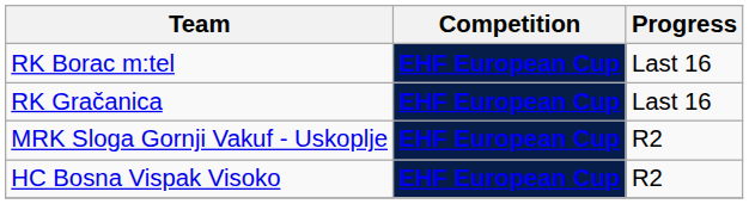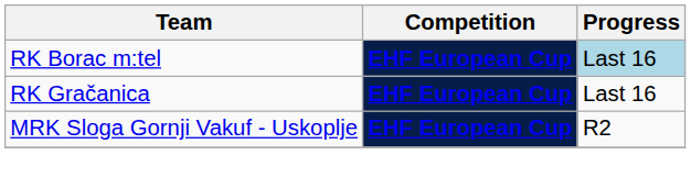 <table class="wikitable sortable">
 <tr>
 <th>Team</th>
 <th>Competition</th>
 <th>Progress</th>
 </tr>
 <tr>
 <td><a href='#'>RK Borac m:tel</a></td>
 <td style="background-color:#071D49;color:#D0D3D4;text-align:center"><strong><a href='#'><span>EHF European Cup</span></a></strong></td>
-<td>Last 16</td>
+<td style="background: lightblue;">Last 16</td>
 </tr>
 <tr>
 <td><a href='#'>RK Gračanica</a></td>
 <td style="background-color:#071D49;color:#D0D3D4;text-align:center"><strong><a href='#'><span>EHF European Cup</span></a></strong></td>
 <td>Last 16</td>
 </tr>
 <tr>
 <td><a href='#'>MRK Sloga Gornji Vakuf - Uskoplje</a></td>
 <td style="background-color:#071D49;color:#D0D3D4;text-align:center"><strong><a href='#'><span>EHF European Cup</span></a></strong></td>
 <td>R2</td>
 </tr>
 <tr>
-<td><a href='#'>HC Bosna Vispak Visoko</a></td>
-<td style="background-color:#071D49;color:#D0D3D4;text-align:center"><strong><a href='#'><span>EHF European Cup</span></a></strong></td>
-<td>R2</td>
-</tr>
-<tr>
 </tr>
 </table>
